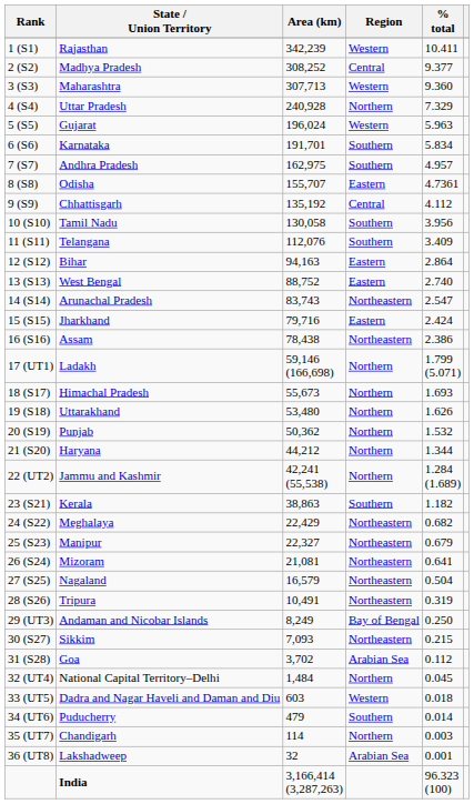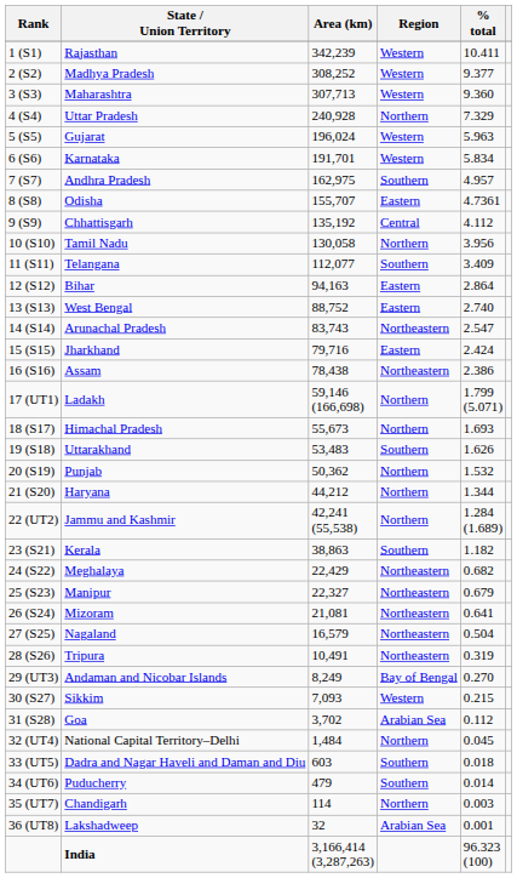 <table class="wikitable sortable sticky-header col2left col4left" >
 <tr>
 <th>Rank</th>
 <th>State /<br>Union Territory</th>
 <th class=data-sort-type:number>Area (km)</th>
 <th>Region</th>
 <th>%<br>total</th>
 <th></th>
 </tr>
 <tr>
 </tr>
 <tr>
 <td>1 (S1)</td>
 <td><a href='#'>Rajasthan</a></td>
 <td>342,239</td>
 <td><a href='#'>Western</a></td>
 <td>10.411</td>
 <td></td>
 </tr>
 <tr>
 <td>2 (S2)</td>
 <td><a href='#'>Madhya Pradesh</a></td>
 <td>308,252</td>
-<td><a href='#'>Central</a></td>
+<td><a href='#'>Western</a></td>
 <td>9.377</td>
 <td></td>
 </tr>
 <tr>
 <td>3 (S3)</td>
 <td><a href='#'>Maharashtra</a></td>
 <td>307,713</td>
 <td><a href='#'>Western</a></td>
 <td>9.360</td>
 <td></td>
 </tr>
 <tr>
 <td>4 (S4)</td>
 <td><a href='#'>Uttar Pradesh</a></td>
 <td>240,928</td>
 <td><a href='#'>Northern</a></td>
 <td>7.329</td>
 <td></td>
 </tr>
 <tr>
 <td>5 (S5)</td>
 <td><a href='#'>Gujarat</a></td>
 <td>196,024</td>
 <td><a href='#'>Western</a></td>
 <td>5.963</td>
 <td></td>
 </tr>
 <tr>
 <td>6 (S6)</td>
 <td><a href='#'>Karnataka</a></td>
 <td>191,701</td>
-<td><a href='#'>Southern</a></td>
+<td><a href='#'>Western</a></td>
 <td>5.834</td>
 <td></td>
 </tr>
 <tr>
 <td>7 (S7)</td>
 <td><a href='#'>Andhra Pradesh</a></td>
 <td>162,975</td>
 <td><a href='#'>Southern</a></td>
 <td>4.957</td>
 <td></td>
 </tr>
 <tr>
 <td>8 (S8)</td>
 <td><a href='#'>Odisha</a></td>
 <td>155,707</td>
 <td><a href='#'>Eastern</a></td>
 <td>4.7361</td>
 <td></td>
 </tr>
 <tr>
 <td>9 (S9)</td>
 <td><a href='#'>Chhattisgarh</a></td>
 <td>135,192</td>
 <td><a href='#'>Central</a></td>
 <td>4.112</td>
 <td></td>
 </tr>
 <tr>
 <td>10 (S10)</td>
 <td><a href='#'>Tamil Nadu</a></td>
 <td>130,058</td>
-<td><a href='#'>Southern</a></td>
+<td><a href='#'>Northern</a></td>
 <td>3.956</td>
 <td></td>
 </tr>
 <tr>
 <td>11 (S11)</td>
 <td><a href='#'>Telangana</a></td>
-<td>112,076</td>
+<td>112,077</td>
 <td><a href='#'>Southern</a></td>
 <td>3.409</td>
 <td></td>
 </tr>
 <tr>
 <td>12 (S12)</td>
 <td><a href='#'>Bihar</a></td>
 <td>94,163</td>
 <td><a href='#'>Eastern</a></td>
 <td>2.864</td>
 <td></td>
 </tr>
 <tr>
 <td>13 (S13)</td>
 <td><a href='#'>West Bengal</a></td>
 <td>88,752</td>
 <td><a href='#'>Eastern</a></td>
 <td>2.740</td>
 <td></td>
 </tr>
 <tr>
 <td>14 (S14)</td>
 <td><a href='#'>Arunachal Pradesh</a></td>
 <td>83,743</td>
 <td><a href='#'>Northeastern</a></td>
 <td>2.547</td>
 <td></td>
 </tr>
 <tr>
 <td>15 (S15)</td>
 <td><a href='#'>Jharkhand</a></td>
 <td>79,716</td>
 <td><a href='#'>Eastern</a></td>
 <td>2.424</td>
 <td></td>
 </tr>
 <tr>
 <td>16 (S16)</td>
 <td><a href='#'>Assam</a></td>
 <td>78,438</td>
 <td><a href='#'>Northeastern</a></td>
 <td>2.386</td>
 <td></td>
 </tr>
 <tr>
 <td>17 (UT1)</td>
 <td><a href='#'>Ladakh</a></td>
 <td>59,146<br>(166,698)</td>
 <td><a href='#'>Northern</a></td>
 <td>1.799<br>(5.071)</td>
 <td></td>
 </tr>
 <tr>
 <td>18 (S17)</td>
 <td><a href='#'>Himachal Pradesh</a></td>
 <td>55,673</td>
 <td><a href='#'>Northern</a></td>
 <td>1.693</td>
 <td></td>
 </tr>
 <tr>
 <td>19 (S18)</td>
 <td><a href='#'>Uttarakhand</a></td>
-<td>53,480</td>
-<td><a href='#'>Northern</a></td>
+<td>53,483</td>
+<td><a href='#'>Southern</a></td>
 <td>1.626</td>
 <td></td>
 </tr>
 <tr>
 <td>20 (S19)</td>
 <td><a href='#'>Punjab</a></td>
 <td>50,362</td>
 <td><a href='#'>Northern</a></td>
 <td>1.532</td>
 <td></td>
 </tr>
 <tr>
 <td>21 (S20)</td>
 <td><a href='#'>Haryana</a></td>
 <td>44,212</td>
 <td><a href='#'>Northern</a></td>
 <td>1.344</td>
 <td></td>
 </tr>
 <tr>
 <td>22 (UT2)</td>
 <td><a href='#'>Jammu and Kashmir</a></td>
 <td>42,241<br>(55,538)</td>
 <td><a href='#'>Northern</a></td>
 <td>1.284<br>(1.689)</td>
 <td></td>
 </tr>
 <tr>
 <td>23 (S21)</td>
 <td><a href='#'>Kerala</a></td>
 <td>38,863</td>
 <td><a href='#'>Southern</a></td>
 <td>1.182</td>
 <td></td>
 </tr>
 <tr>
 <td>24 (S22)</td>
 <td><a href='#'>Meghalaya</a></td>
 <td>22,429</td>
 <td><a href='#'>Northeastern</a></td>
 <td>0.682</td>
 <td></td>
 </tr>
 <tr>
 <td>25 (S23)</td>
 <td><a href='#'>Manipur</a></td>
 <td>22,327</td>
 <td><a href='#'>Northeastern</a></td>
 <td>0.679</td>
 <td></td>
 </tr>
 <tr>
 <td>26 (S24)</td>
 <td><a href='#'>Mizoram</a></td>
 <td>21,081</td>
 <td><a href='#'>Northeastern</a></td>
 <td>0.641</td>
 <td></td>
 </tr>
 <tr>
 <td>27 (S25)</td>
 <td><a href='#'>Nagaland</a></td>
 <td>16,579</td>
 <td><a href='#'>Northeastern</a></td>
 <td>0.504</td>
 <td></td>
 </tr>
 <tr>
 <td>28 (S26)</td>
 <td><a href='#'>Tripura</a></td>
 <td>10,491</td>
 <td><a href='#'>Northeastern</a></td>
 <td>0.319</td>
 <td></td>
 </tr>
 <tr>
 <td>29 (UT3)</td>
 <td><a href='#'>Andaman and Nicobar Islands</a></td>
 <td>8,249</td>
 <td><a href='#'>Bay of Bengal</a></td>
-<td>0.250</td>
+<td>0.270</td>
 <td></td>
 </tr>
 <tr>
 <td>30 (S27)</td>
 <td><a href='#'>Sikkim</a></td>
 <td>7,093</td>
-<td><a href='#'>Northeastern</a></td>
+<td><a href='#'>Western</a></td>
 <td>0.215</td>
 <td></td>
 </tr>
 <tr>
 <td>31 (S28)</td>
 <td><a href='#'>Goa</a></td>
 <td>3,702</td>
 <td><a href='#'>Arabian Sea</a></td>
 <td>0.112</td>
 <td></td>
 </tr>
 <tr>
 <td>32 (UT4)</td>
 <td>National Capital Territory–Delhi</td>
 <td>1,484</td>
 <td><a href='#'>Northern</a></td>
 <td>0.045</td>
 <td></td>
 </tr>
 <tr>
 <td>33 (UT5)</td>
 <td><a href='#'>Dadra and Nagar Haveli and Daman and Diu</a></td>
 <td>603</td>
-<td><a href='#'>Western</a></td>
+<td><a href='#'>Southern</a></td>
 <td>0.018</td>
 <td></td>
 </tr>
 <tr>
 <td>34 (UT6)</td>
 <td><a href='#'>Puducherry</a></td>
 <td>479</td>
 <td><a href='#'>Southern</a></td>
 <td>0.014</td>
 <td></td>
 </tr>
 <tr>
 <td>35 (UT7)</td>
 <td><a href='#'>Chandigarh</a></td>
 <td>114</td>
 <td><a href='#'>Northern</a></td>
 <td>0.003</td>
 <td></td>
 </tr>
 <tr>
 <td>36 (UT8)</td>
 <td><a href='#'>Lakshadweep</a></td>
 <td>32</td>
 <td><a href='#'>Arabian Sea</a></td>
 <td>0.001</td>
 <td></td>
 </tr>
 <tr>
 <td></td>
 <td><strong>India</strong></td>
 <td>3,166,414<br>(3,287,263)</td>
 <td></td>
 <td>96.323<br>(100)</td>
 <td></td>
 </tr>
 </table>
